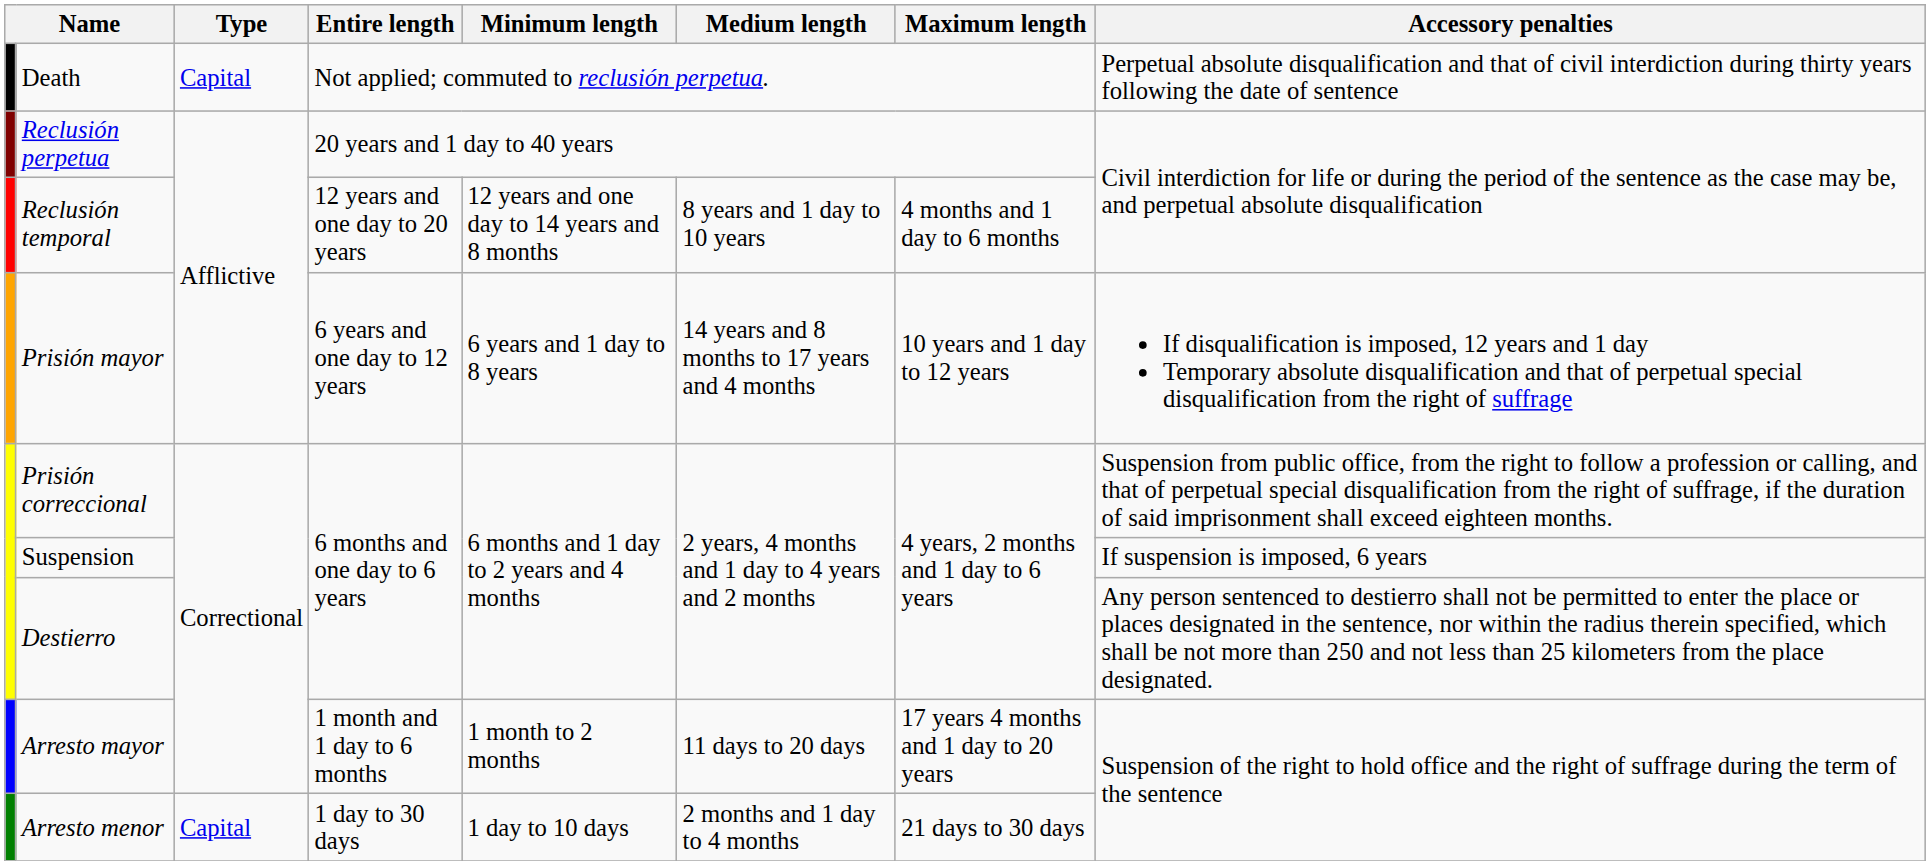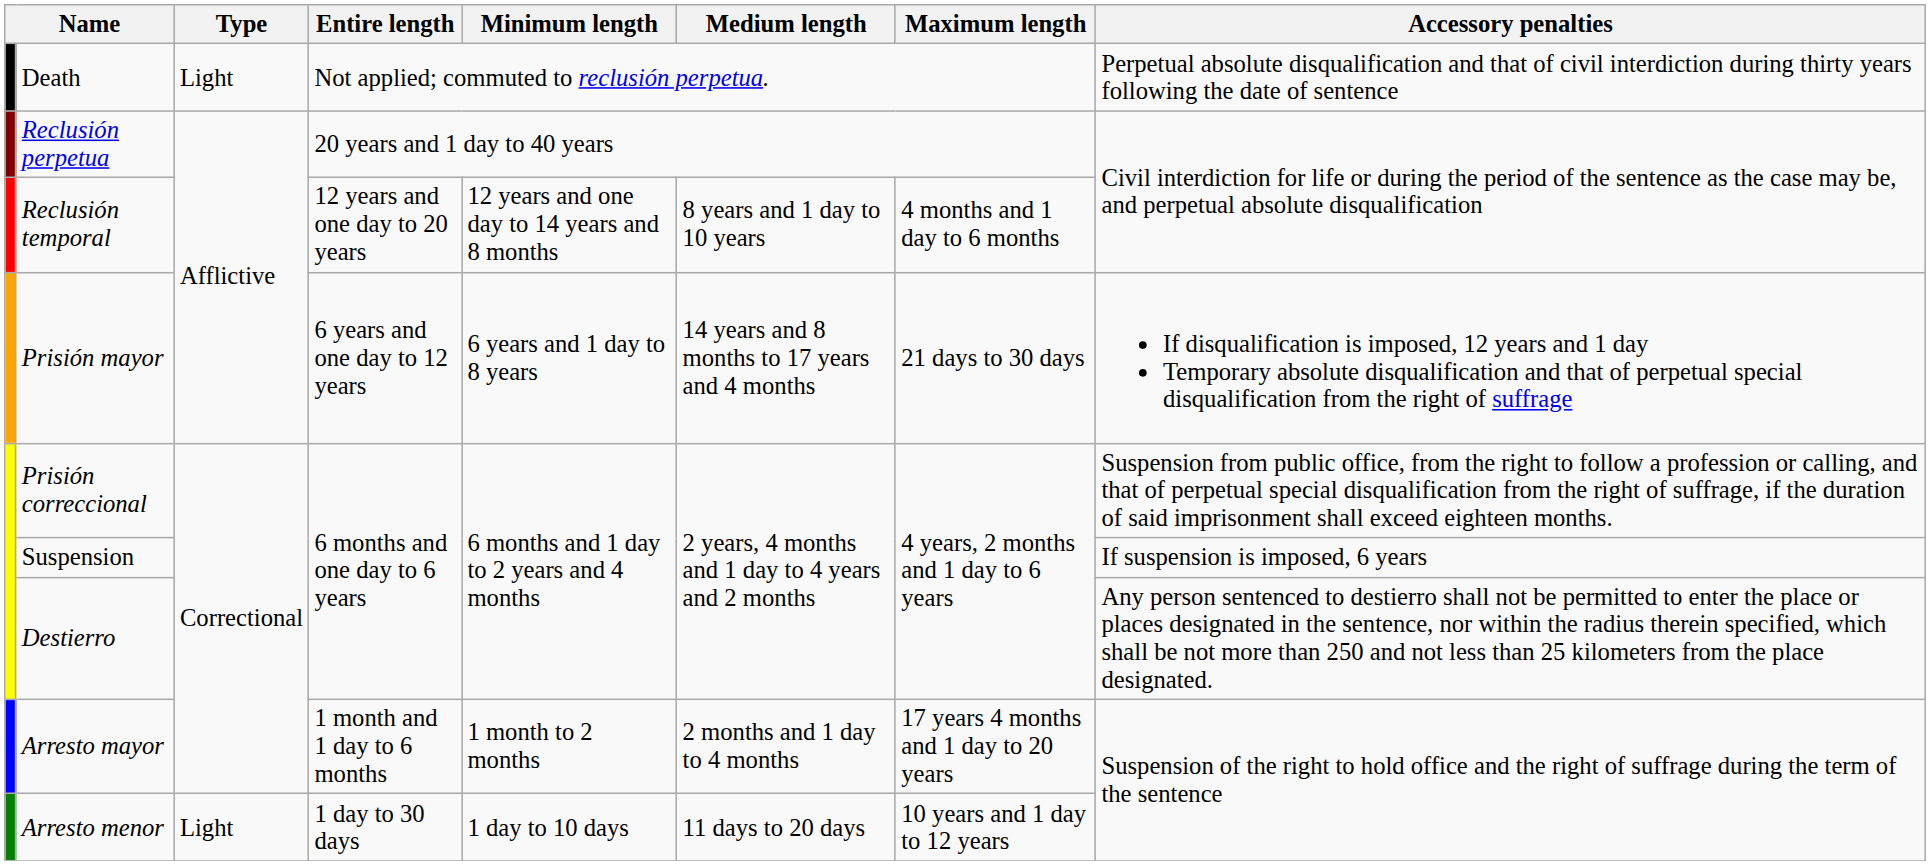 <table class="wikitable">
 <tr>
 <th colspan=2>Name</th>
 <th>Type</th>
 <th>Entire length</th>
 <th>Minimum length</th>
 <th>Medium length</th>
 <th>Maximum length</th>
 <th>Accessory penalties</th>
 </tr>
 <tr>
 <td bgcolor=black></td>
 <td>Death</td>
-<td><a href='#'>Capital</a></td>
+<td>Light</td>
 <td colspan="4">Not applied; commuted to <em><a href='#'>reclusión perpetua</a>.</em></td>
 <td>Perpetual absolute disqualification and that of civil interdiction during thirty years following the date of sentence</td>
 </tr>
 <tr>
 <td bgcolor=maroon></td>
 <td><em><a href='#'>Reclusión perpetua</a></em></td>
 <td rowspan="3">Afflictive</td>
 <td colspan="4">20 years and 1 day to 40 years</td>
 <td rowspan="2">Civil interdiction for life or during the period of the sentence as the case may be, and perpetual absolute disqualification</td>
 </tr>
 <tr>
 <td bgcolor=red></td>
 <td><em>Reclusión temporal</em></td>
 <td>12 years and one day to 20 years</td>
 <td>12 years and one day to 14 years and 8 months</td>
 <td>8 years and 1 day to 10 years</td>
 <td>4 months and 1 day to 6 months</td>
 </tr>
 <tr>
 <td bgcolor=orange></td>
 <td><em>Prisión mayor</em></td>
 <td>6 years and one day to 12 years</td>
 <td>6 years and 1 day to 8 years</td>
 <td>14 years and 8 months to 17 years and 4 months</td>
-<td>10 years and 1 day to 12 years</td>
+<td>21 days to 30 days</td>
 <td><br><ul><li>If disqualification is imposed, 12 years and 1 day</li><li>Temporary absolute disqualification and that of perpetual special disqualification from the right of <a href='#'>suffrage</a></li></ul></td>
 </tr>
 <tr>
 <td rowspan=3 bgcolor=yellow></td>
 <td><em>Prisión correccional</em></td>
 <td rowspan="4">Correctional</td>
 <td rowspan="3">6 months and one day to 6 years</td>
 <td rowspan="3">6 months and 1 day to 2 years and 4 months</td>
 <td rowspan="3">2 years, 4 months and 1 day to 4 years and 2 months</td>
 <td rowspan="3">4 years, 2 months and 1 day to 6 years</td>
 <td>Suspension from public office, from the right to follow a profession or calling, and that of perpetual special disqualification from the right of suffrage, if the duration of said imprisonment shall exceed eighteen months.</td>
 </tr>
 <tr>
 <td>Suspension</td>
 <td>If suspension is imposed, 6 years</td>
 </tr>
 <tr>
 <td><em>Destierro</em></td>
 <td>Any person sentenced to destierro shall not be permitted to enter the place or places designated in the sentence, nor within the radius therein specified, which shall be not more than 250 and not less than 25 kilometers from the place designated.</td>
 </tr>
 <tr>
 <td bgcolor=blue></td>
 <td><em>Arresto mayor</em></td>
 <td>1 month and 1 day to 6 months</td>
 <td>1 month to 2 months</td>
-<td>11 days to 20 days</td>
+<td>2 months and 1 day to 4 months</td>
 <td>17 years 4 months and 1 day to 20 years</td>
 <td rowspan="2">Suspension of the right to hold office and the right of suffrage during the term of the sentence</td>
 </tr>
 <tr>
 <td bgcolor=green></td>
 <td><em>Arresto menor</em></td>
-<td><a href='#'>Capital</a></td>
+<td>Light</td>
 <td>1 day to 30 days</td>
 <td>1 day to 10 days</td>
-<td>2 months and 1 day to 4 months</td>
-<td>21 days to 30 days</td>
+<td>11 days to 20 days</td>
+<td>10 years and 1 day to 12 years</td>
 </tr>
 </table>
